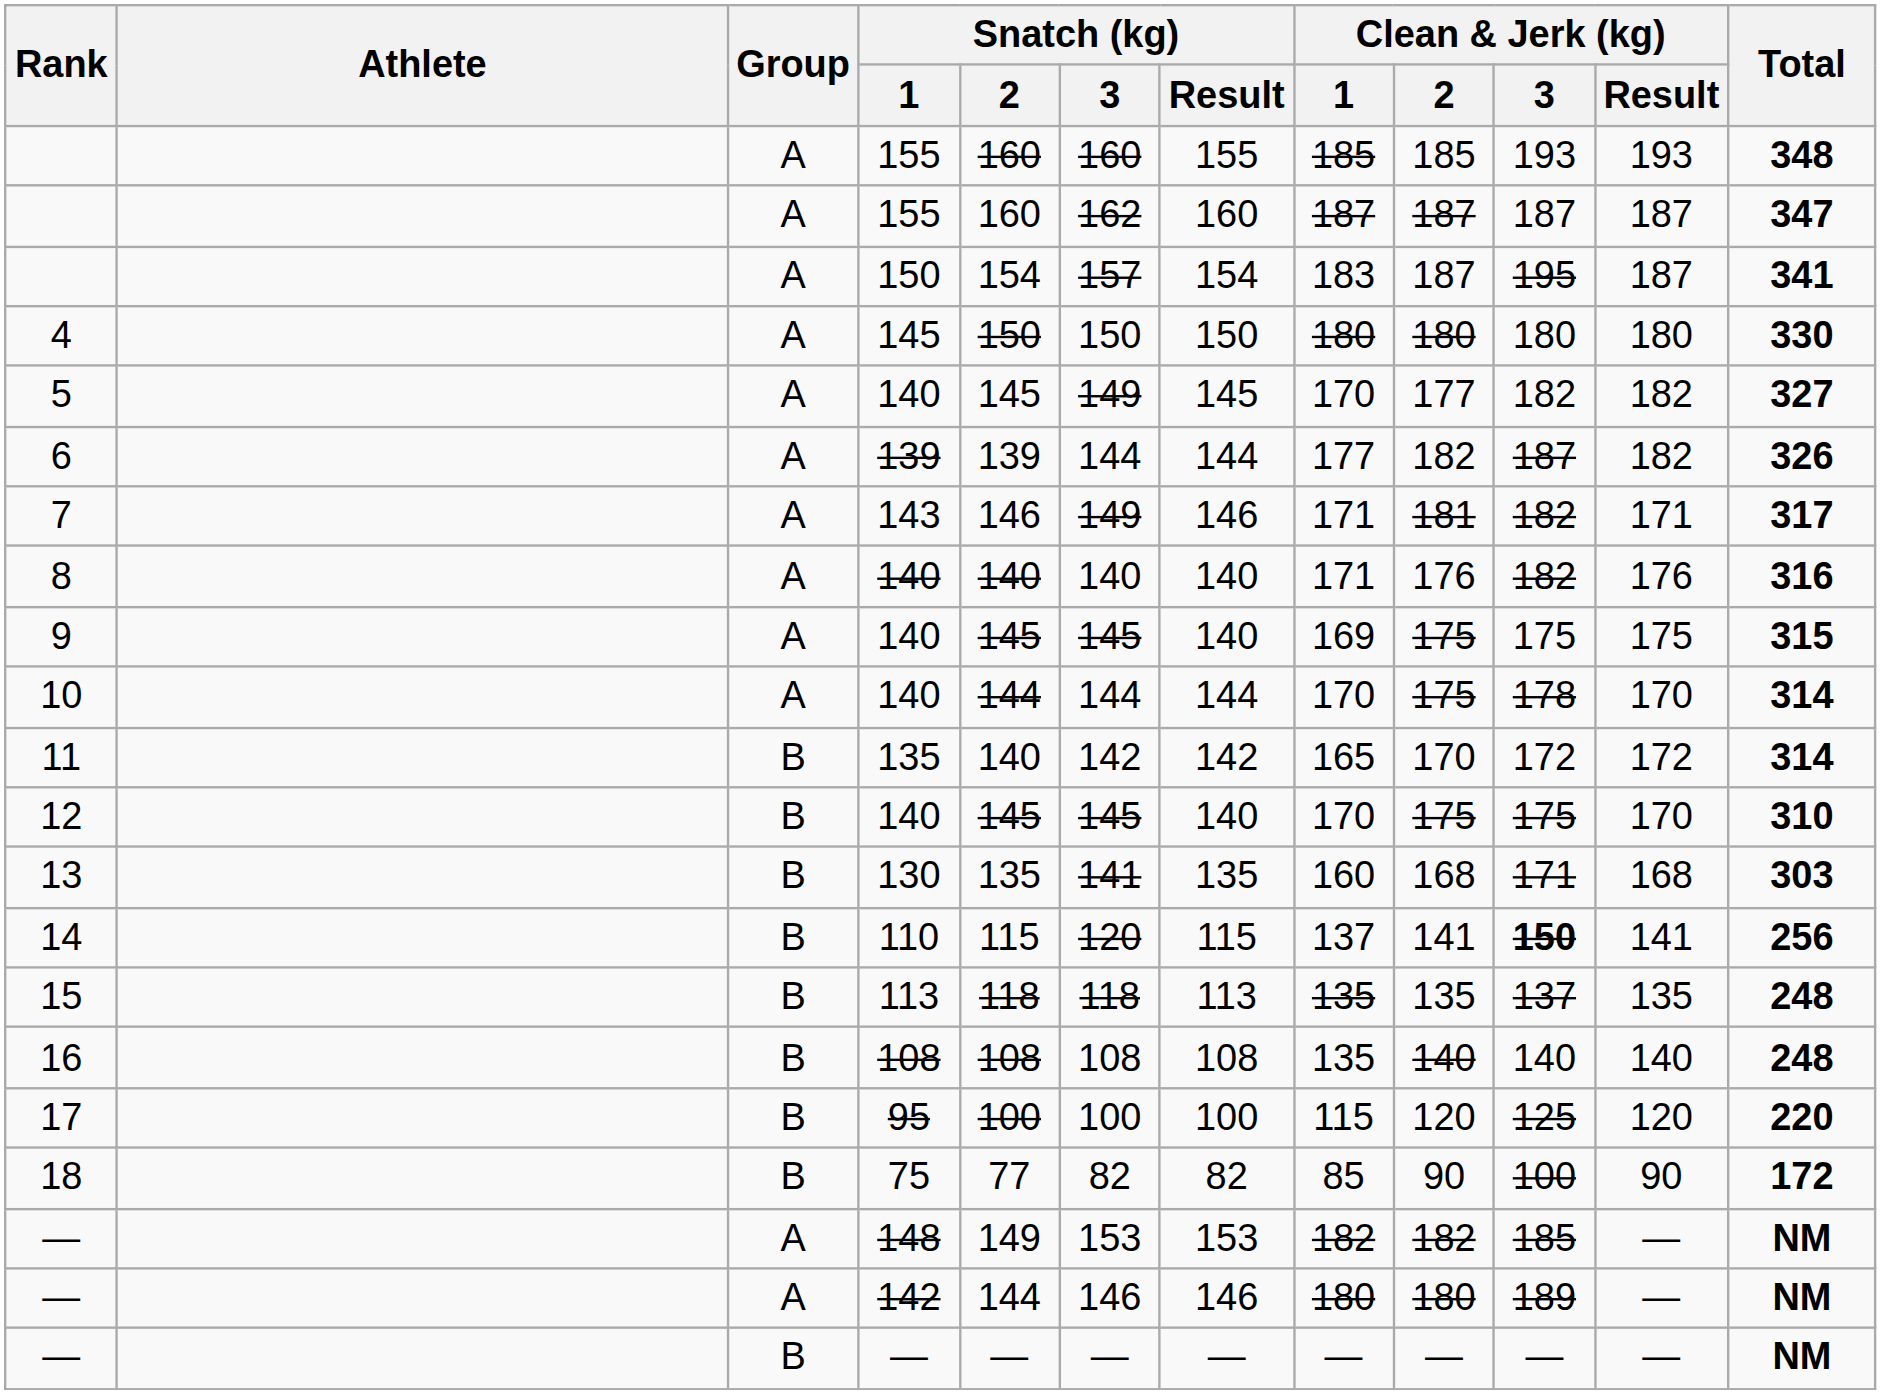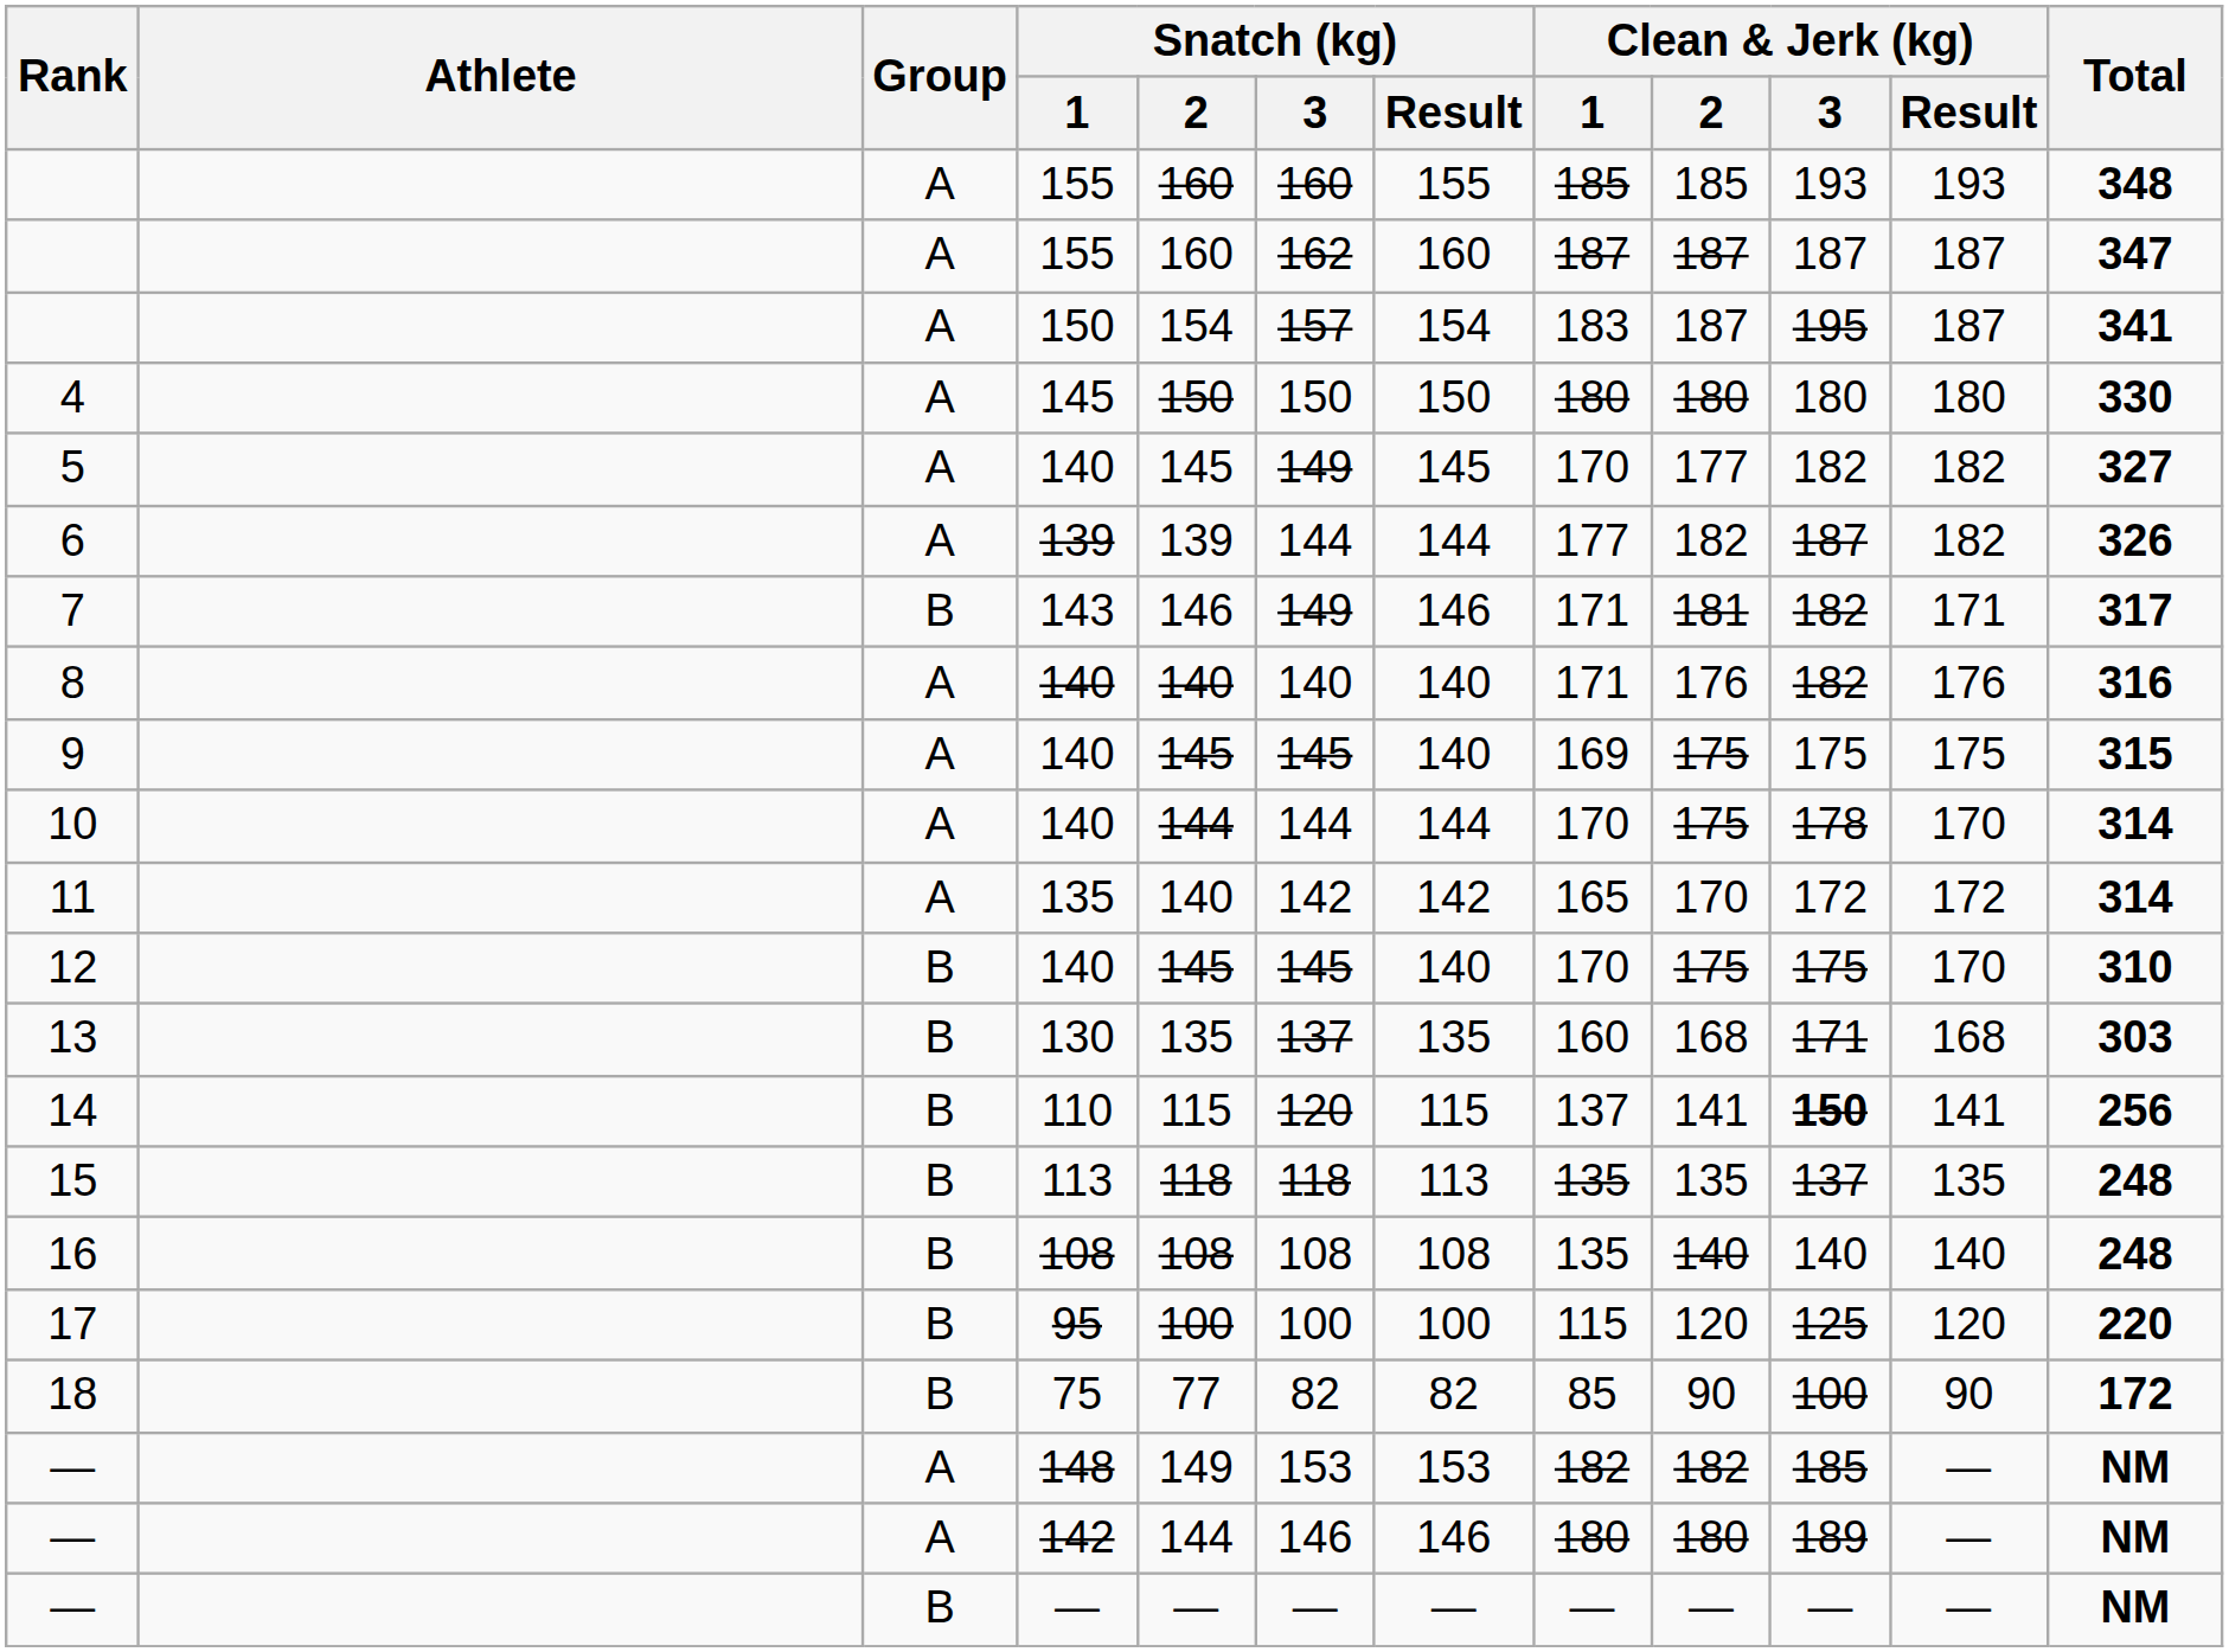 <table class = "wikitable" style="text-align:center;">
 <tr>
 <th rowspan=2 width=40>Rank</th>
 <th rowspan=2 width=250>Athlete</th>
 <th rowspan=2 width=40>Group</th>
 <th colspan=4>Snatch (kg)</th>
 <th colspan=4>Clean & Jerk (kg)</th>
 <th rowspan=2 width=55>Total</th>
 </tr>
 <tr>
 <th width=35>1</th>
 <th width=35>2</th>
 <th width=35>3</th>
 <th width=45>Result</th>
 <th width=35>1</th>
 <th width=35>2</th>
 <th width=35>3</th>
 <th width=45>Result</th>
 </tr>
 <tr>
 <td></td>
 <td align=left></td>
 <td>A</td>
 <td>155</td>
 <td><s>160</s></td>
 <td><s>160</s></td>
 <td>155</td>
 <td><s>185</s></td>
 <td>185</td>
 <td>193</td>
 <td>193</td>
 <td><strong>348</strong></td>
 </tr>
 <tr>
 <td></td>
 <td align=left></td>
 <td>A</td>
 <td>155</td>
 <td>160</td>
 <td><s>162</s></td>
 <td>160</td>
 <td><s>187</s></td>
 <td><s>187</s></td>
 <td>187</td>
 <td>187</td>
 <td><strong>347</strong></td>
 </tr>
 <tr>
 <td></td>
 <td align=left></td>
 <td>A</td>
 <td>150</td>
 <td>154</td>
 <td><s>157</s></td>
 <td>154</td>
 <td>183</td>
 <td>187</td>
 <td><s>195</s></td>
 <td>187</td>
 <td><strong>341</strong></td>
 </tr>
 <tr>
 <td>4</td>
 <td align=left></td>
 <td>A</td>
 <td>145</td>
 <td><s>150</s></td>
 <td>150</td>
 <td>150</td>
 <td><s>180</s></td>
 <td><s>180</s></td>
 <td>180</td>
 <td>180</td>
 <td><strong>330</strong></td>
 </tr>
 <tr>
 <td>5</td>
 <td align=left></td>
 <td>A</td>
 <td>140</td>
 <td>145</td>
 <td><s>149</s></td>
 <td>145</td>
 <td>170</td>
 <td>177</td>
 <td>182</td>
 <td>182</td>
 <td><strong>327</strong></td>
 </tr>
 <tr>
 <td>6</td>
 <td align=left></td>
 <td>A</td>
 <td><s>139</s></td>
 <td>139</td>
 <td>144</td>
 <td>144</td>
 <td>177</td>
 <td>182</td>
 <td><s>187</s></td>
 <td>182</td>
 <td><strong>326</strong></td>
 </tr>
 <tr>
 <td>7</td>
 <td align=left></td>
-<td>A</td>
+<td>B</td>
 <td>143</td>
 <td>146</td>
 <td><s>149</s></td>
 <td>146</td>
 <td>171</td>
 <td><s>181</s></td>
 <td><s>182</s></td>
 <td>171</td>
 <td><strong>317</strong></td>
 </tr>
 <tr>
 <td>8</td>
 <td align=left></td>
 <td>A</td>
 <td><s>140</s></td>
 <td><s>140</s></td>
 <td>140</td>
 <td>140</td>
 <td>171</td>
 <td>176</td>
 <td><s>182</s></td>
 <td>176</td>
 <td><strong>316</strong></td>
 </tr>
 <tr>
 <td>9</td>
 <td align=left></td>
 <td>A</td>
 <td>140</td>
 <td><s>145</s></td>
 <td><s>145</s></td>
 <td>140</td>
 <td>169</td>
 <td><s>175</s></td>
 <td>175</td>
 <td>175</td>
 <td><strong>315</strong></td>
 </tr>
 <tr>
 <td>10</td>
 <td align=left></td>
 <td>A</td>
 <td>140</td>
 <td><s>144</s></td>
 <td>144</td>
 <td>144</td>
 <td>170</td>
 <td><s>175</s></td>
 <td><s>178</s></td>
 <td>170</td>
 <td><strong>314</strong></td>
 </tr>
 <tr>
 <td>11</td>
 <td align=left></td>
-<td>B</td>
+<td>A</td>
 <td>135</td>
 <td>140</td>
 <td>142</td>
 <td>142</td>
 <td>165</td>
 <td>170</td>
 <td>172</td>
 <td>172</td>
 <td><strong>314</strong></td>
 </tr>
 <tr>
 <td>12</td>
 <td align=left></td>
 <td>B</td>
 <td>140</td>
 <td><s>145</s></td>
 <td><s>145</s></td>
 <td>140</td>
 <td>170</td>
 <td><s>175</s></td>
 <td><s>175</s></td>
 <td>170</td>
 <td><strong>310</strong></td>
 </tr>
 <tr>
 <td>13</td>
 <td align=left></td>
 <td>B</td>
 <td>130</td>
 <td>135</td>
-<td><s>141</s></td>
+<td><s>137</s></td>
 <td>135</td>
 <td>160</td>
 <td>168</td>
 <td><s>171</s></td>
 <td>168</td>
 <td><strong>303</strong></td>
 </tr>
 <tr>
 <td>14</td>
 <td align=left></td>
 <td>B</td>
 <td>110</td>
 <td>115</td>
 <td><s>120</s></td>
 <td>115</td>
 <td>137</td>
 <td>141</td>
 <td><strong><s>150</s></strong></td>
 <td>141</td>
 <td><strong>256</strong></td>
 </tr>
 <tr>
 <td>15</td>
 <td align=left></td>
 <td>B</td>
 <td>113</td>
 <td><s>118</s></td>
 <td><s>118</s></td>
 <td>113</td>
 <td><s>135</s></td>
 <td>135</td>
 <td><s>137</s></td>
 <td>135</td>
 <td><strong>248</strong></td>
 </tr>
 <tr>
 <td>16</td>
 <td align=left></td>
 <td>B</td>
 <td><s>108</s></td>
 <td><s>108</s></td>
 <td>108</td>
 <td>108</td>
 <td>135</td>
 <td><s>140</s></td>
 <td>140</td>
 <td>140</td>
 <td><strong>248</strong></td>
 </tr>
 <tr>
 <td>17</td>
 <td align=left></td>
 <td>B</td>
 <td><s>95</s></td>
 <td><s>100</s></td>
 <td>100</td>
 <td>100</td>
 <td>115</td>
 <td>120</td>
 <td><s>125</s></td>
 <td>120</td>
 <td><strong>220</strong></td>
 </tr>
 <tr>
 <td>18</td>
 <td align=left></td>
 <td>B</td>
 <td>75</td>
 <td>77</td>
 <td>82</td>
 <td>82</td>
 <td>85</td>
 <td>90</td>
 <td><s>100</s></td>
 <td>90</td>
 <td><strong>172</strong></td>
 </tr>
 <tr>
 <td>—</td>
 <td align=left></td>
 <td>A</td>
 <td><s>148</s></td>
 <td>149</td>
 <td>153</td>
 <td>153</td>
 <td><s>182</s></td>
 <td><s>182</s></td>
 <td><s>185</s></td>
 <td>—</td>
 <td><strong>NM</strong></td>
 </tr>
 <tr>
 <td>—</td>
 <td align=left></td>
 <td>A</td>
 <td><s>142</s></td>
 <td>144</td>
 <td>146</td>
 <td>146</td>
 <td><s>180</s></td>
 <td><s>180</s></td>
 <td><s>189</s></td>
 <td>—</td>
 <td><strong>NM</strong></td>
 </tr>
 <tr>
 <td>—</td>
 <td align=left></td>
 <td>B</td>
 <td>—</td>
 <td>—</td>
 <td>—</td>
 <td>—</td>
 <td>—</td>
 <td>—</td>
 <td>—</td>
 <td>—</td>
 <td><strong>NM</strong></td>
 </tr>
 </table>
